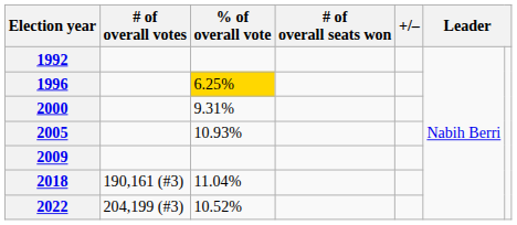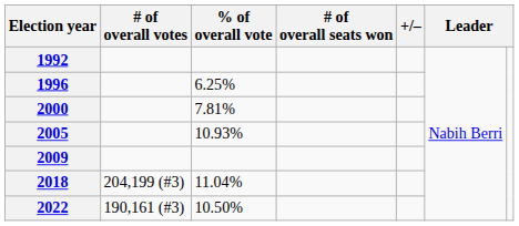 <table class="wikitable">
 <tr>
 <th>Election year</th>
 <th># of<br>overall votes</th>
 <th>% of<br>overall vote</th>
 <th># of<br>overall seats won</th>
 <th>+/–</th>
 <th colspan="2">Leader</th>
 </tr>
 <tr>
 <th><a href='#'>1992</a></th>
 <td></td>
 <td></td>
 <td></td>
 <td></td>
 <td rowspan="7"><a href='#'>Nabih Berri</a></td>
 <td rowspan="7"></td>
 </tr>
 <tr>
 <th><a href='#'>1996</a></th>
 <td></td>
-<td style="background: gold;">6.25%</td>
+<td>6.25%</td>
 <td></td>
 <td></td>
 </tr>
 <tr>
 <th><a href='#'>2000</a></th>
 <td></td>
-<td>9.31%</td>
+<td>7.81%</td>
 <td></td>
 <td></td>
 </tr>
 <tr>
 <th><a href='#'>2005</a></th>
 <td></td>
 <td>10.93%</td>
 <td></td>
 <td></td>
 </tr>
 <tr>
 <th><a href='#'>2009</a></th>
 <td></td>
 <td></td>
 <td></td>
 <td></td>
 </tr>
 <tr>
 <th><a href='#'>2018</a></th>
-<td>190,161 (#3)</td>
+<td>204,199 (#3)</td>
 <td>11.04%</td>
 <td></td>
 <td></td>
 </tr>
 <tr>
 <th><a href='#'>2022</a></th>
-<td>204,199 (#3)</td>
-<td>10.52%</td>
+<td>190,161 (#3)</td>
+<td>10.50%</td>
 <td></td>
 <td></td>
 </tr>
 </table>
